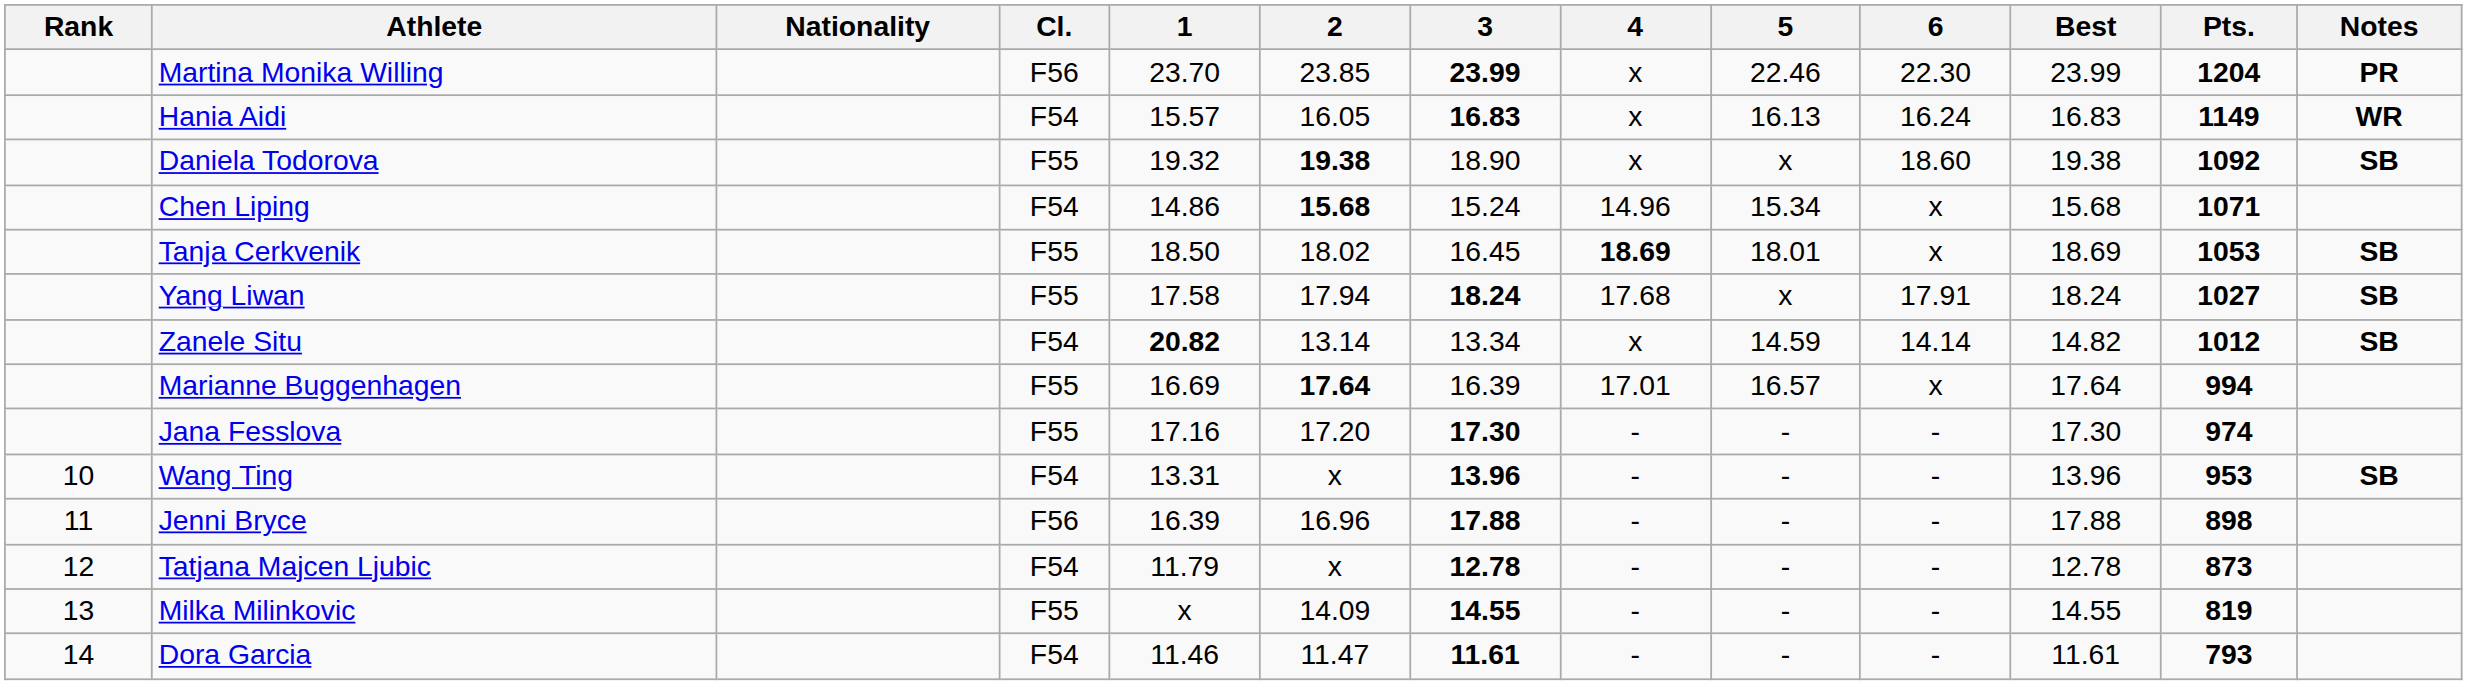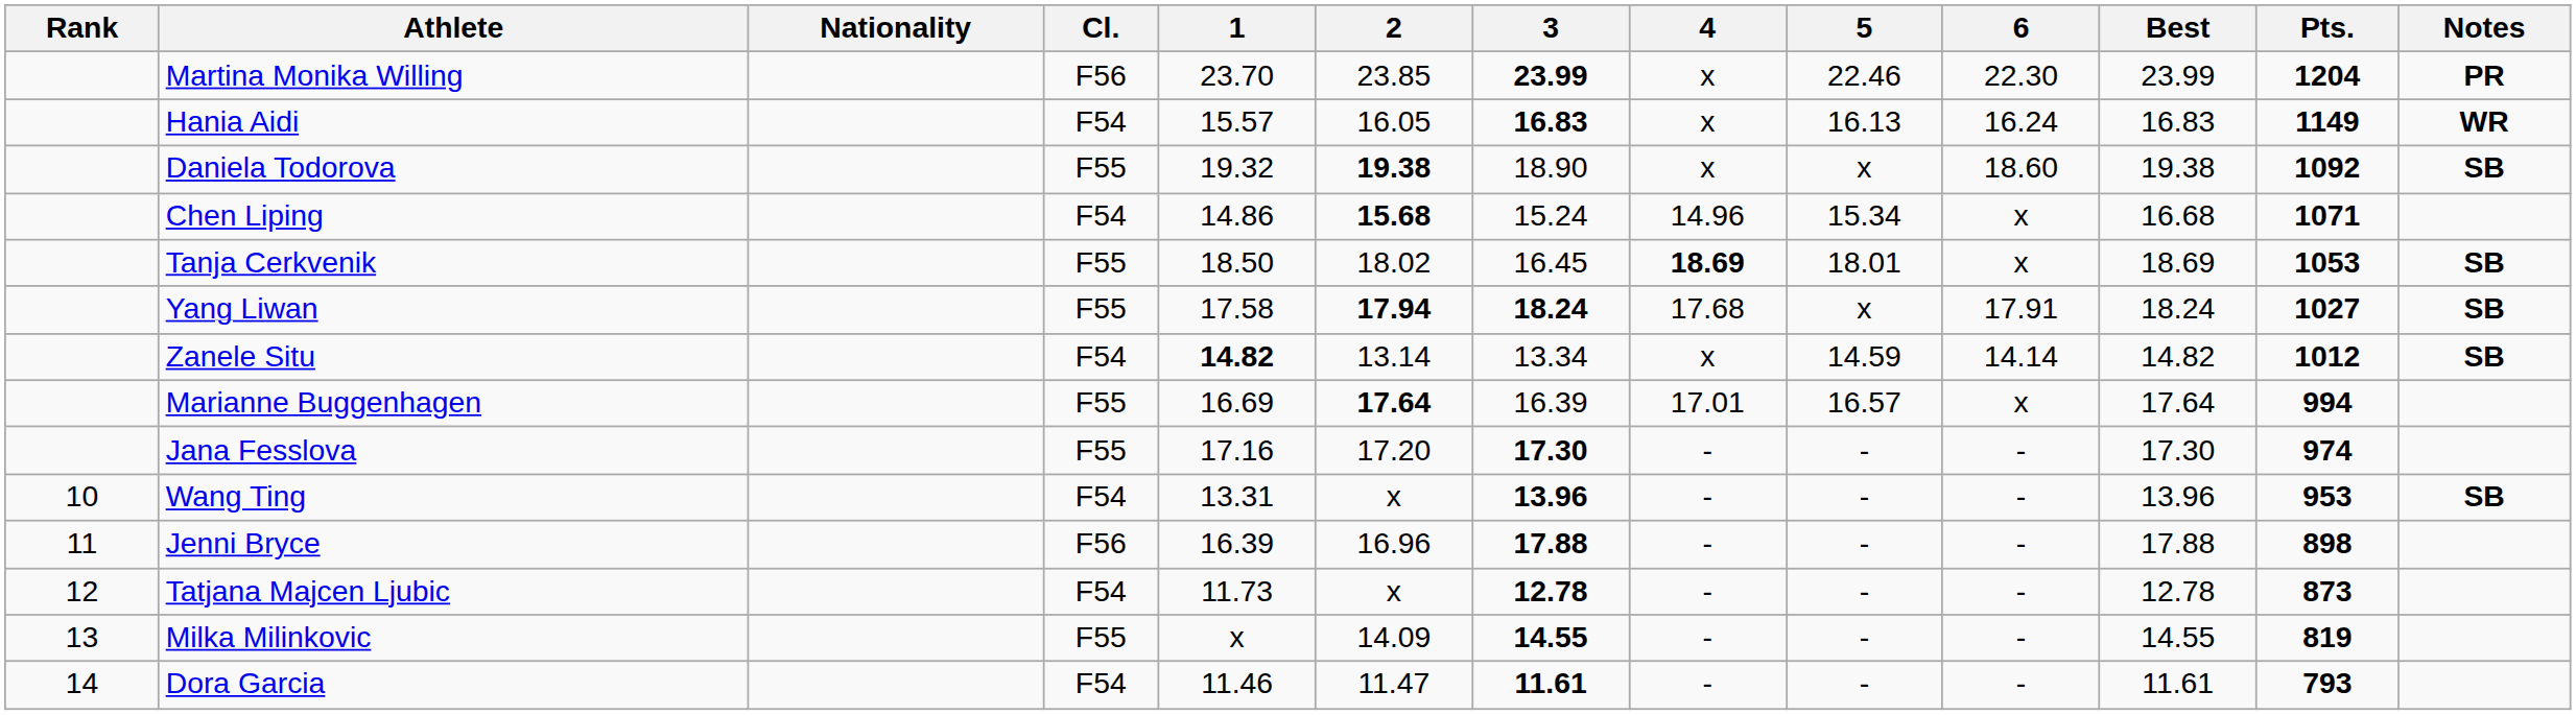 <table class="wikitable sortable" style="text-align:center; width:70%;">
 <tr>
 <th>Rank</th>
 <th>Athlete</th>
 <th>Nationality</th>
 <th>Cl.</th>
 <th class="unsortable">1</th>
 <th class="unsortable">2</th>
 <th class="unsortable">3</th>
 <th class="unsortable">4</th>
 <th class="unsortable">5</th>
 <th class="unsortable">6</th>
 <th>Best</th>
 <th>Pts.</th>
 <th>Notes</th>
 </tr>
 <tr>
 <td></td>
 <td style="text-align:left;"><a href='#'>Martina Monika Willing</a></td>
 <td style="text-align:left;"></td>
 <td>F56</td>
 <td>23.70</td>
 <td>23.85</td>
 <td><strong>23.99</strong></td>
 <td>x</td>
 <td>22.46</td>
 <td>22.30</td>
 <td>23.99</td>
 <td><strong>1204</strong></td>
 <td><strong>PR</strong></td>
 </tr>
 <tr>
 <td></td>
 <td style="text-align:left;"><a href='#'>Hania Aidi</a></td>
 <td style="text-align:left;"></td>
 <td>F54</td>
 <td>15.57</td>
 <td>16.05</td>
 <td><strong>16.83</strong></td>
 <td>x</td>
 <td>16.13</td>
 <td>16.24</td>
 <td>16.83</td>
 <td><strong>1149</strong></td>
 <td><strong>WR</strong></td>
 </tr>
 <tr>
 <td></td>
 <td style="text-align:left;"><a href='#'>Daniela Todorova</a></td>
 <td style="text-align:left;"></td>
 <td>F55</td>
 <td>19.32</td>
 <td><strong>19.38</strong></td>
 <td>18.90</td>
 <td>x</td>
 <td>x</td>
 <td>18.60</td>
 <td>19.38</td>
 <td><strong>1092</strong></td>
 <td><strong>SB</strong></td>
 </tr>
 <tr>
 <td></td>
 <td style="text-align:left;"><a href='#'>Chen Liping</a></td>
 <td style="text-align:left;"></td>
 <td>F54</td>
 <td>14.86</td>
 <td><strong>15.68</strong></td>
 <td>15.24</td>
 <td>14.96</td>
 <td>15.34</td>
 <td>x</td>
-<td>15.68</td>
+<td>16.68</td>
 <td><strong>1071</strong></td>
 <td></td>
 </tr>
 <tr>
 <td></td>
 <td style="text-align:left;"><a href='#'>Tanja Cerkvenik</a></td>
 <td style="text-align:left;"></td>
 <td>F55</td>
 <td>18.50</td>
 <td>18.02</td>
 <td>16.45</td>
 <td><strong>18.69</strong></td>
 <td>18.01</td>
 <td>x</td>
 <td>18.69</td>
 <td><strong>1053</strong></td>
 <td><strong>SB</strong></td>
 </tr>
 <tr>
 <td></td>
 <td style="text-align:left;"><a href='#'>Yang Liwan</a></td>
 <td style="text-align:left;"></td>
 <td>F55</td>
 <td>17.58</td>
-<td>17.94</td>
+<td><strong>17.94</strong></td>
 <td><strong>18.24</strong></td>
 <td>17.68</td>
 <td>x</td>
 <td>17.91</td>
 <td>18.24</td>
 <td><strong>1027</strong></td>
 <td><strong>SB</strong></td>
 </tr>
 <tr>
 <td></td>
 <td style="text-align:left;"><a href='#'>Zanele Situ</a></td>
 <td style="text-align:left;"></td>
 <td>F54</td>
-<td><strong>20.82</strong></td>
+<td><strong>14.82</strong></td>
 <td>13.14</td>
 <td>13.34</td>
 <td>x</td>
 <td>14.59</td>
 <td>14.14</td>
 <td>14.82</td>
 <td><strong>1012</strong></td>
 <td><strong>SB</strong></td>
 </tr>
 <tr>
 <td></td>
 <td style="text-align:left;"><a href='#'>Marianne Buggenhagen</a></td>
 <td style="text-align:left;"></td>
 <td>F55</td>
 <td>16.69</td>
 <td><strong>17.64</strong></td>
 <td>16.39</td>
 <td>17.01</td>
 <td>16.57</td>
 <td>x</td>
 <td>17.64</td>
 <td><strong>994</strong></td>
 <td></td>
 </tr>
 <tr>
 <td></td>
 <td style="text-align:left;"><a href='#'>Jana Fesslova</a></td>
 <td style="text-align:left;"></td>
 <td>F55</td>
 <td>17.16</td>
 <td>17.20</td>
 <td><strong>17.30</strong></td>
 <td>-</td>
 <td>-</td>
 <td>-</td>
 <td>17.30</td>
 <td><strong>974</strong></td>
 <td></td>
 </tr>
 <tr>
 <td>10</td>
 <td style="text-align:left;"><a href='#'>Wang Ting</a></td>
 <td style="text-align:left;"></td>
 <td>F54</td>
 <td>13.31</td>
 <td>x</td>
 <td><strong>13.96</strong></td>
 <td>-</td>
 <td>-</td>
 <td>-</td>
 <td>13.96</td>
 <td><strong>953</strong></td>
 <td><strong>SB</strong></td>
 </tr>
 <tr>
 <td>11</td>
 <td style="text-align:left;"><a href='#'>Jenni Bryce</a></td>
 <td style="text-align:left;"></td>
 <td>F56</td>
 <td>16.39</td>
 <td>16.96</td>
 <td><strong>17.88</strong></td>
 <td>-</td>
 <td>-</td>
 <td>-</td>
 <td>17.88</td>
 <td><strong>898</strong></td>
 <td></td>
 </tr>
 <tr>
 <td>12</td>
 <td style="text-align:left;"><a href='#'>Tatjana Majcen Ljubic</a></td>
 <td style="text-align:left;"></td>
 <td>F54</td>
-<td>11.79</td>
+<td>11.73</td>
 <td>x</td>
 <td><strong>12.78</strong></td>
 <td>-</td>
 <td>-</td>
 <td>-</td>
 <td>12.78</td>
 <td><strong>873</strong></td>
 <td></td>
 </tr>
 <tr>
 <td>13</td>
 <td style="text-align:left;"><a href='#'>Milka Milinkovic</a></td>
 <td style="text-align:left;"></td>
 <td>F55</td>
 <td>x</td>
 <td>14.09</td>
 <td><strong>14.55</strong></td>
 <td>-</td>
 <td>-</td>
 <td>-</td>
 <td>14.55</td>
 <td><strong>819</strong></td>
 <td></td>
 </tr>
 <tr>
 <td>14</td>
 <td style="text-align:left;"><a href='#'>Dora Garcia</a></td>
 <td style="text-align:left;"></td>
 <td>F54</td>
 <td>11.46</td>
 <td>11.47</td>
 <td><strong>11.61</strong></td>
 <td>-</td>
 <td>-</td>
 <td>-</td>
 <td>11.61</td>
 <td><strong>793</strong></td>
 <td></td>
 </tr>
 </table>
